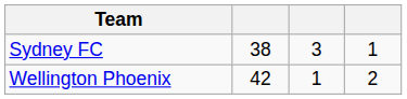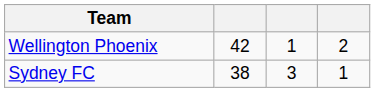 <table class="wikitable" style="text-align:center;">
 <tr>
 <th width=185>Team</th>
 <th width=40></th>
 <th width=40></th>
 <th width=40></th>
 </tr>
 <tr>
+<td align=left> <a href='#'>Wellington Phoenix</a></td>
+<td>42</td>
+<td>1</td>
+<td>2</td>
+</tr>
+<tr>
 <td align=left> <a href='#'>Sydney FC</a></td>
 <td>38</td>
 <td>3</td>
 <td>1</td>
 </tr>
-<tr>
-<td align=left> <a href='#'>Wellington Phoenix</a></td>
-<td>42</td>
-<td>1</td>
-<td>2</td>
-</tr>
 </table>
